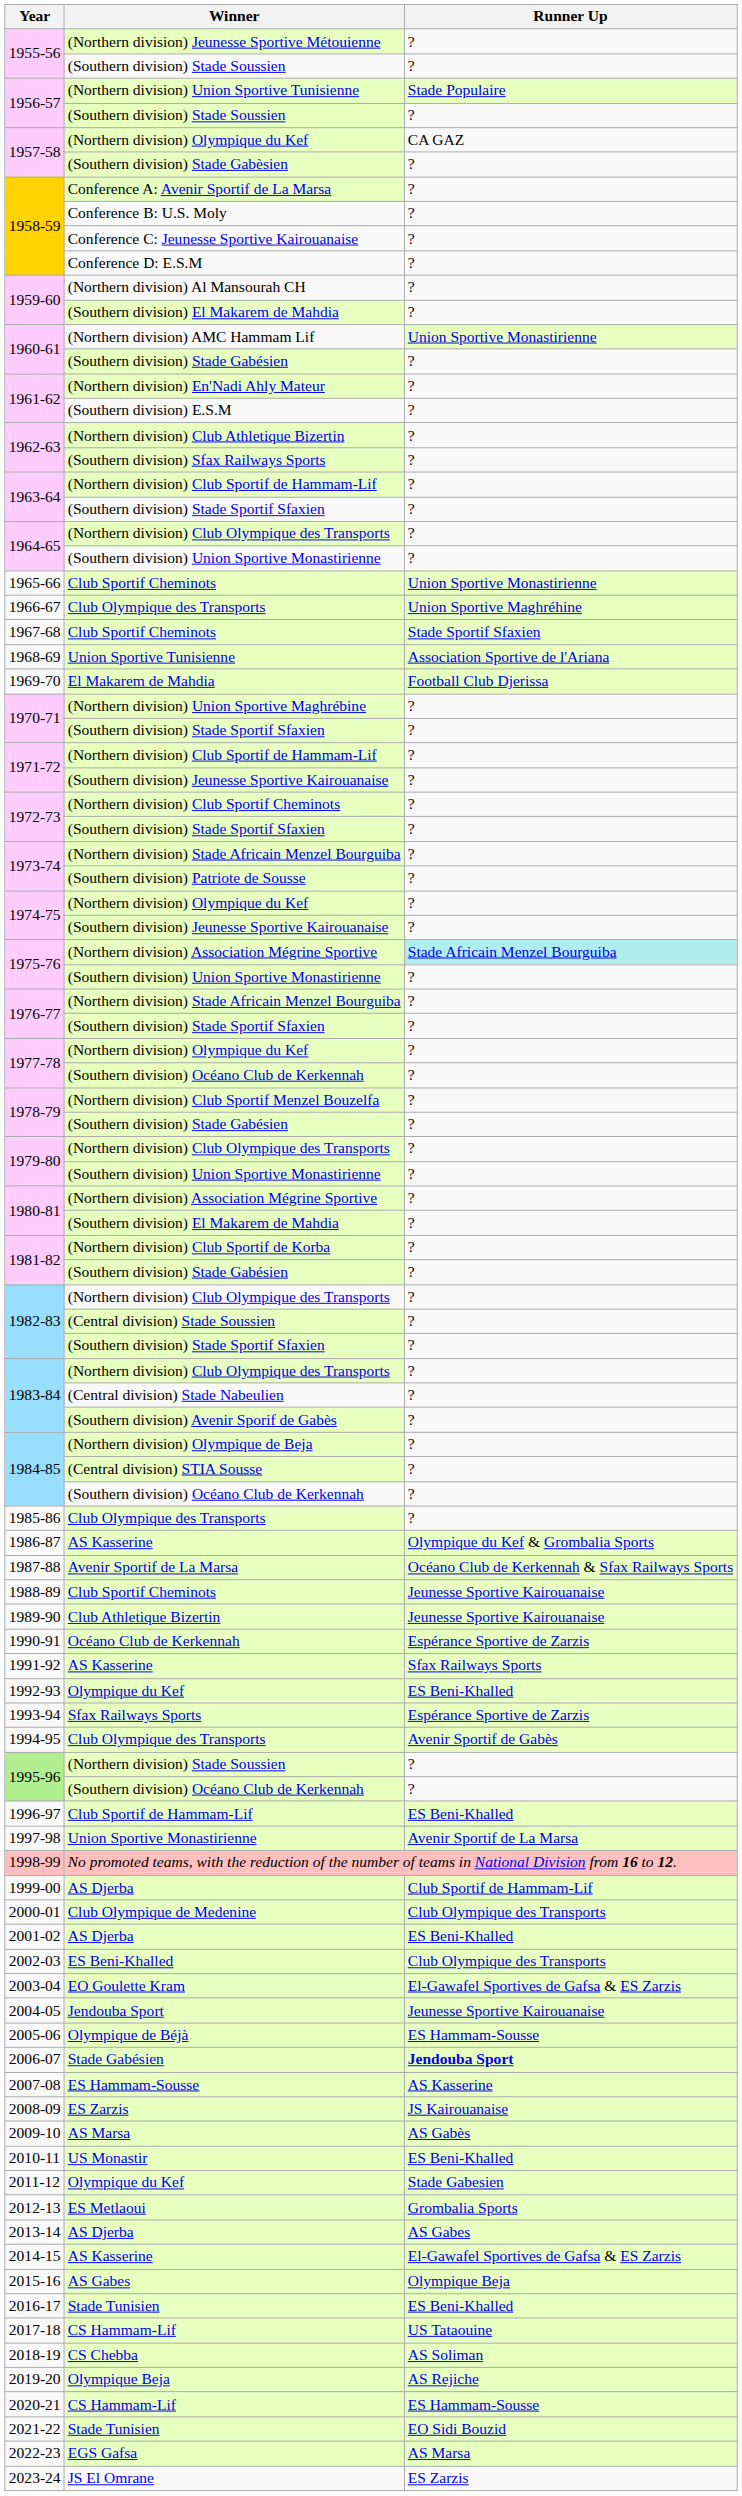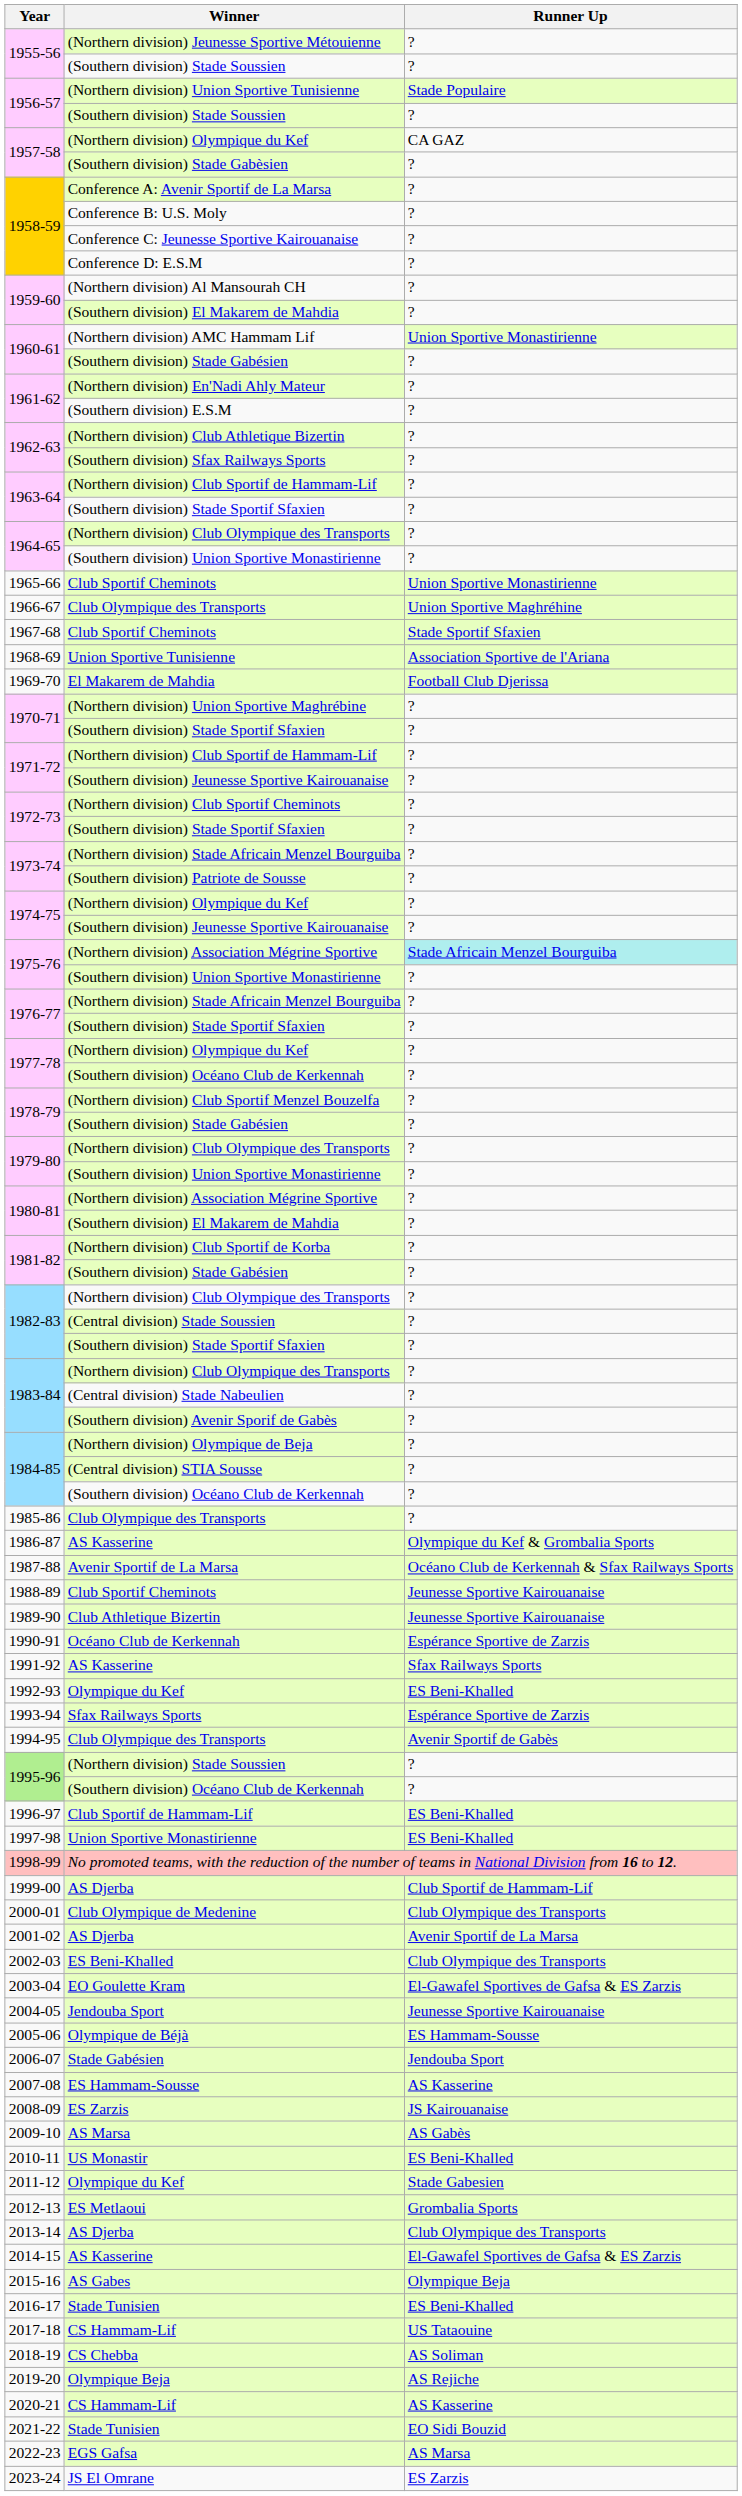 <table class="wikitable" style="margin:1em auto;">
 <tr>
 <th>Year</th>
 <th>Winner</th>
 <th>Runner Up</th>
 </tr>
 <tr>
 <td style="background:#FFCCFF;" rowspan=2>1955-56</td>
 <td style="background:#E7FFBF;">(Northern division) <a href='#'>Jeunesse Sportive Métouienne</a></td>
 <td>?</td>
 </tr>
 <tr>
 <td>(Southern division) <a href='#'>Stade Soussien</a></td>
 <td>?</td>
 </tr>
 <tr>
 <td style="background:#FFCCFF;" rowspan=2>1956-57</td>
 <td style="background:#E7FFBF;">(Northern division) <a href='#'>Union Sportive Tunisienne</a></td>
 <td style="background:#E7FFBF;"><a href='#'>Stade Populaire</a></td>
 </tr>
 <tr>
 <td style="background:#E7FFBF;">(Southern division) <a href='#'>Stade Soussien</a></td>
 <td>?</td>
 </tr>
 <tr>
 <td style="background:#FFCCFF;" rowspan=2>1957-58</td>
 <td style="background:#E7FFBF;">(Northern division) <a href='#'>Olympique du Kef</a></td>
 <td>CA GAZ</td>
 </tr>
 <tr>
 <td style="background:#E7FFBF;">(Southern division) <a href='#'>Stade Gabèsien</a></td>
 <td>?</td>
 </tr>
 <tr>
 <td style="background:#FFD200;" rowspan=4>1958-59</td>
 <td style="background:#E7FFBF;">Conference A: <a href='#'>Avenir Sportif de La Marsa</a></td>
 <td>?</td>
 </tr>
 <tr>
 <td>Conference B:  U.S. Moly</td>
 <td>?</td>
 </tr>
 <tr>
 <td>Conference C: <a href='#'>Jeunesse Sportive Kairouanaise</a></td>
 <td>?</td>
 </tr>
 <tr>
 <td>Conference D:   E.S.M</td>
 <td>?</td>
 </tr>
 <tr>
 <td style="background:#FFCCFF;" rowspan=2>1959-60</td>
 <td>(Northern division) Al Mansourah CH</td>
 <td>?</td>
 </tr>
 <tr>
 <td style="background:#E7FFBF;">(Southern division) <a href='#'>El Makarem de Mahdia</a></td>
 <td>?</td>
 </tr>
 <tr>
 <td style="background:#FFCCFF;" rowspan=2>1960-61</td>
 <td>(Northern division) AMC Hammam Lif</td>
 <td style="background:#E7FFBF;"><a href='#'>Union Sportive Monastirienne</a></td>
 </tr>
 <tr>
 <td style="background:#E7FFBF;">(Southern division) <a href='#'>Stade Gabésien</a></td>
 <td>?</td>
 </tr>
 <tr>
 <td style="background:#FFCCFF;" rowspan=2>1961-62</td>
 <td style="background:#E7FFBF;">(Northern division) <a href='#'>En'Nadi Ahly Mateur</a></td>
 <td>?</td>
 </tr>
 <tr>
 <td>(Southern division) E.S.M</td>
 <td>?</td>
 </tr>
 <tr>
 <td style="background:#FFCCFF;" rowspan=2>1962-63</td>
 <td style="background:#E7FFBF;">(Northern division) <a href='#'>Club Athletique Bizertin</a></td>
 <td>?</td>
 </tr>
 <tr>
 <td style="background:#E7FFBF;">(Southern division) <a href='#'>Sfax Railways Sports</a></td>
 <td>?</td>
 </tr>
 <tr>
 <td style="background:#FFCCFF;" rowspan=2>1963-64</td>
 <td style="background:#E7FFBF;">(Northern division) <a href='#'>Club Sportif de Hammam-Lif</a></td>
 <td>?</td>
 </tr>
 <tr>
 <td>(Southern division) <a href='#'>Stade Sportif Sfaxien</a></td>
 <td>?</td>
 </tr>
 <tr>
 <td style="background:#FFCCFF;" rowspan=2>1964-65</td>
 <td style="background:#E7FFBF;">(Northern division) <a href='#'>Club Olympique des Transports</a></td>
 <td>?</td>
 </tr>
 <tr>
 <td>(Southern division) <a href='#'>Union Sportive Monastirienne</a></td>
 <td>?</td>
 </tr>
 <tr>
 <td>1965-66</td>
 <td style="background:#E7FFBF;"><a href='#'>Club Sportif Cheminots</a></td>
 <td style="background:#E7FFBF;"><a href='#'>Union Sportive Monastirienne</a></td>
 </tr>
 <tr>
 <td>1966-67</td>
 <td style="background:#E7FFBF;"><a href='#'>Club Olympique des Transports</a></td>
 <td style="background:#E7FFBF;"><a href='#'>Union Sportive Maghréhine</a></td>
 </tr>
 <tr>
 <td>1967-68</td>
 <td style="background:#E7FFBF;"><a href='#'>Club Sportif Cheminots</a></td>
 <td style="background:#E7FFBF;"><a href='#'>Stade Sportif Sfaxien</a></td>
 </tr>
 <tr>
 <td>1968-69</td>
 <td style="background:#E7FFBF;"><a href='#'>Union Sportive Tunisienne</a></td>
 <td style="background:#E7FFBF;"><a href='#'>Association Sportive de l'Ariana</a></td>
 </tr>
 <tr>
 <td>1969-70</td>
 <td style="background:#E7FFBF;"><a href='#'>El Makarem de Mahdia</a></td>
 <td style="background:#E7FFBF;"><a href='#'>Football Club Djerissa</a></td>
 </tr>
 <tr>
 <td style="background:#FFCCFF;" rowspan=2>1970-71</td>
 <td style="background:#E7FFBF;">(Northern division) <a href='#'>Union Sportive Maghrébine</a></td>
 <td>?</td>
 </tr>
 <tr>
 <td style="background:#E7FFBF;">(Southern division) <a href='#'>Stade Sportif Sfaxien</a></td>
 <td>?</td>
 </tr>
 <tr>
 <td style="background:#FFCCFF;" rowspan=2>1971-72</td>
 <td style="background:#E7FFBF;">(Northern division) <a href='#'>Club Sportif de Hammam-Lif</a></td>
 <td>?</td>
 </tr>
 <tr>
 <td style="background:#E7FFBF;">(Southern division) <a href='#'>Jeunesse Sportive Kairouanaise</a></td>
 <td>?</td>
 </tr>
 <tr>
 <td style="background:#FFCCFF;" rowspan=2>1972-73</td>
 <td style="background:#E7FFBF;">(Northern division) <a href='#'>Club Sportif Cheminots</a></td>
 <td>?</td>
 </tr>
 <tr>
 <td style="background:#E7FFBF;">(Southern division) <a href='#'>Stade Sportif Sfaxien</a></td>
 <td>?</td>
 </tr>
 <tr>
 <td style="background:#FFCCFF;" rowspan=2>1973-74</td>
 <td style="background:#E7FFBF;">(Northern division) <a href='#'>Stade Africain Menzel Bourguiba</a></td>
 <td>?</td>
 </tr>
 <tr>
 <td style="background:#E7FFBF;">(Southern division) <a href='#'>Patriote de Sousse</a></td>
 <td>?</td>
 </tr>
 <tr>
 <td style="background:#FFCCFF;" rowspan=2>1974-75</td>
 <td style="background:#E7FFBF;">(Northern division) <a href='#'>Olympique du Kef</a></td>
 <td>?</td>
 </tr>
 <tr>
 <td style="background:#E7FFBF;">(Southern division) <a href='#'>Jeunesse Sportive Kairouanaise</a></td>
 <td>?</td>
 </tr>
 <tr>
 <td style="background:#FFCCFF;" rowspan=2>1975-76</td>
 <td style="background:#E7FFBF;">(Northern division) <a href='#'>Association Mégrine Sportive</a></td>
 <td style="background: paleturquoise;"><a href='#'>Stade Africain Menzel Bourguiba</a></td>
 </tr>
 <tr>
 <td style="background:#E7FFBF;">(Southern division) <a href='#'>Union Sportive Monastirienne</a></td>
 <td>?</td>
 </tr>
 <tr>
 <td style="background:#FFCCFF;" rowspan=2>1976-77</td>
 <td style="background:#E7FFBF;">(Northern division) <a href='#'>Stade Africain Menzel Bourguiba</a></td>
 <td>?</td>
 </tr>
 <tr>
 <td style="background:#E7FFBF;">(Southern division) <a href='#'>Stade Sportif Sfaxien</a></td>
 <td>?</td>
 </tr>
 <tr>
 <td style="background:#FFCCFF;" rowspan=2>1977-78</td>
 <td style="background:#E7FFBF;">(Northern division) <a href='#'>Olympique du Kef</a></td>
 <td>?</td>
 </tr>
 <tr>
 <td style="background:#E7FFBF;">(Southern division) <a href='#'>Océano Club de Kerkennah</a></td>
 <td>?</td>
 </tr>
 <tr>
 <td style="background:#FFCCFF;" rowspan=2>1978-79</td>
 <td style="background:#E7FFBF;">(Northern division) <a href='#'>Club Sportif Menzel Bouzelfa</a></td>
 <td>?</td>
 </tr>
 <tr>
 <td style="background:#E7FFBF;">(Southern division) <a href='#'>Stade Gabésien</a></td>
 <td>?</td>
 </tr>
 <tr>
 <td style="background:#FFCCFF;" rowspan=2>1979-80</td>
 <td style="background:#E7FFBF;">(Northern division) <a href='#'>Club Olympique des Transports</a></td>
 <td>?</td>
 </tr>
 <tr>
 <td style="background:#E7FFBF;">(Southern division) <a href='#'>Union Sportive Monastirienne</a></td>
 <td>?</td>
 </tr>
 <tr>
 <td style="background:#FFCCFF;" rowspan=2>1980-81</td>
 <td style="background:#E7FFBF;">(Northern division) <a href='#'>Association Mégrine Sportive</a></td>
 <td>?</td>
 </tr>
 <tr>
 <td style="background:#E7FFBF;">(Southern division) <a href='#'>El Makarem de Mahdia</a></td>
 <td>?</td>
 </tr>
 <tr>
 <td style="background:#FFCCFF;" rowspan=2>1981-82</td>
 <td style="background:#E7FFBF;">(Northern division) <a href='#'>Club Sportif de Korba</a></td>
 <td>?</td>
 </tr>
 <tr>
 <td style="background:#E7FFBF;">(Southern division) <a href='#'>Stade Gabésien</a></td>
 <td>?</td>
 </tr>
 <tr>
 <td style="background:#97deff;" rowspan=3>1982-83</td>
 <td>(Northern division) <a href='#'>Club Olympique des Transports</a></td>
 <td>?</td>
 </tr>
 <tr>
 <td style="background:#E7FFBF;">(Central division) <a href='#'>Stade Soussien</a></td>
 <td>?</td>
 </tr>
 <tr>
 <td style="background:#E7FFBF;">(Southern division) <a href='#'>Stade Sportif Sfaxien</a></td>
 <td>?</td>
 </tr>
 <tr>
 <td style="background:#97deff;" rowspan=3>1983-84</td>
 <td style="background:#E7FFBF;">(Northern division) <a href='#'>Club Olympique des Transports</a></td>
 <td>?</td>
 </tr>
 <tr>
 <td>(Central division) <a href='#'>Stade Nabeulien</a></td>
 <td>?</td>
 </tr>
 <tr>
 <td style="background:#E7FFBF;">(Southern division) <a href='#'>Avenir Sporif de Gabès</a></td>
 <td>?</td>
 </tr>
 <tr>
 <td style="background:#97deff;" rowspan=3>1984-85</td>
 <td style="background:#E7FFBF;">(Northern division) <a href='#'>Olympique de Beja</a></td>
 <td>?</td>
 </tr>
 <tr>
 <td style="background:#E7FFBF;">(Central division) <a href='#'>STIA Sousse</a></td>
 <td>?</td>
 </tr>
 <tr>
 <td>(Southern division) <a href='#'>Océano Club de Kerkennah</a></td>
 <td>?</td>
 </tr>
 <tr>
 <td>1985-86</td>
 <td style="background:#E7FFBF;"><a href='#'>Club Olympique des Transports</a></td>
 <td>?</td>
 </tr>
 <tr>
 <td>1986-87</td>
 <td style="background:#E7FFBF;"><a href='#'>AS Kasserine</a></td>
 <td style="background:#E7FFBF;"><a href='#'>Olympique du Kef</a> & <a href='#'>Grombalia Sports</a></td>
 </tr>
 <tr>
 <td>1987-88</td>
 <td style="background:#E7FFBF;"><a href='#'>Avenir Sportif de La Marsa</a></td>
 <td style="background:#E7FFBF;"><a href='#'>Océano Club de Kerkennah</a> & <a href='#'>Sfax Railways Sports</a></td>
 </tr>
 <tr>
 <td>1988-89</td>
 <td style="background:#E7FFBF;"><a href='#'>Club Sportif Cheminots</a></td>
 <td style="background:#E7FFBF;"><a href='#'>Jeunesse Sportive Kairouanaise</a></td>
 </tr>
 <tr>
 <td>1989-90</td>
 <td style="background:#E7FFBF;"><a href='#'>Club Athletique Bizertin</a></td>
 <td style="background:#E7FFBF;"><a href='#'>Jeunesse Sportive Kairouanaise</a></td>
 </tr>
 <tr>
 <td>1990-91</td>
 <td style="background:#E7FFBF;"><a href='#'>Océano Club de Kerkennah</a></td>
 <td style="background:#E7FFBF;"><a href='#'>Espérance Sportive de Zarzis</a></td>
 </tr>
 <tr>
 <td>1991-92</td>
 <td style="background:#E7FFBF;"><a href='#'>AS Kasserine</a></td>
 <td style="background:#E7FFBF;"><a href='#'>Sfax Railways Sports</a></td>
 </tr>
 <tr>
 <td>1992-93</td>
 <td style="background:#E7FFBF;"><a href='#'>Olympique du Kef</a></td>
 <td style="background:#E7FFBF;"><a href='#'>ES Beni-Khalled</a></td>
 </tr>
 <tr>
 <td>1993-94</td>
 <td style="background:#E7FFBF;"><a href='#'>Sfax Railways Sports</a></td>
 <td style="background:#E7FFBF;"><a href='#'>Espérance Sportive de Zarzis</a></td>
 </tr>
 <tr>
 <td>1994-95</td>
 <td style="background:#E7FFBF;"><a href='#'>Club Olympique des Transports</a></td>
 <td style="background:#E7FFBF;"><a href='#'>Avenir Sportif de Gabès</a></td>
 </tr>
 <tr>
 <td style="background:#B0EE90;" rowspan=2>1995-96</td>
 <td style="background:#E7FFBF;">(Northern division) <a href='#'>Stade Soussien</a></td>
 <td>?</td>
 </tr>
 <tr>
 <td style="background:#E7FFBF;">(Southern division) <a href='#'>Océano Club de Kerkennah</a></td>
 <td>?</td>
 </tr>
 <tr>
 <td>1996-97</td>
 <td style="background:#E7FFBF;"><a href='#'>Club Sportif de Hammam-Lif</a></td>
 <td style="background:#E7FFBF;"><a href='#'>ES Beni-Khalled</a></td>
 </tr>
 <tr>
 <td>1997-98</td>
 <td style="background:#E7FFBF;"><a href='#'>Union Sportive Monastirienne</a></td>
-<td style="background:#E7FFBF;"><a href='#'>Avenir Sportif de La Marsa</a></td>
+<td style="background:#E7FFBF;"><a href='#'>ES Beni-Khalled</a></td>
 </tr>
 <tr style="background:#FFBFBF;">
 <td>1998-99</td>
 <td colspan=2><em> No promoted teams, with the reduction of the number of teams in <a href='#'>National Division</a> from <strong>16</strong> to <strong>12</strong>.  </em></td>
 </tr>
 <tr>
 <td>1999-00</td>
 <td style="background:#E7FFBF;"><a href='#'>AS Djerba</a></td>
 <td style="background:#E7FFBF;"><a href='#'>Club Sportif de Hammam-Lif</a></td>
 </tr>
 <tr>
 <td>2000-01</td>
 <td style="background:#E7FFBF;"><a href='#'>Club Olympique de Medenine</a></td>
 <td style="background:#E7FFBF;"><a href='#'>Club Olympique des Transports</a></td>
 </tr>
 <tr>
 <td>2001-02</td>
 <td style="background:#E7FFBF;"><a href='#'>AS Djerba</a></td>
-<td style="background:#E7FFBF;"><a href='#'>ES Beni-Khalled</a></td>
+<td style="background:#E7FFBF;"><a href='#'>Avenir Sportif de La Marsa</a></td>
 </tr>
 <tr>
 <td>2002-03</td>
 <td style="background:#E7FFBF;"><a href='#'>ES Beni-Khalled</a></td>
 <td style="background:#E7FFBF;"><a href='#'>Club Olympique des Transports</a></td>
 </tr>
 <tr>
 <td>2003-04</td>
 <td style="background:#E7FFBF;"><a href='#'>EO Goulette Kram</a></td>
 <td style="background:#E7FFBF;"><a href='#'>El-Gawafel Sportives de Gafsa</a> & <a href='#'>ES Zarzis</a></td>
 </tr>
 <tr>
 <td>2004-05</td>
 <td style="background:#E7FFBF;"><a href='#'>Jendouba Sport</a></td>
 <td style="background:#E7FFBF;"><a href='#'>Jeunesse Sportive Kairouanaise</a></td>
 </tr>
 <tr>
 <td>2005-06</td>
 <td style="background:#E7FFBF;"><a href='#'>Olympique de Béjà</a></td>
 <td style="background:#E7FFBF;"><a href='#'>ES Hammam-Sousse</a></td>
 </tr>
 <tr>
 <td>2006-07</td>
 <td style="background:#E7FFBF;"><a href='#'>Stade Gabésien</a></td>
-<td style="background:#E7FFBF;"><strong><a href='#'>Jendouba Sport</a></strong></td>
+<td style="background:#E7FFBF;"><a href='#'>Jendouba Sport</a></td>
 </tr>
 <tr>
 <td>2007-08</td>
 <td style="background:#E7FFBF;"><a href='#'>ES Hammam-Sousse</a></td>
 <td style="background:#E7FFBF;"><a href='#'>AS Kasserine</a></td>
 </tr>
 <tr>
 <td>2008-09</td>
 <td style="background:#E7FFBF;"><a href='#'>ES Zarzis</a></td>
 <td style="background:#E7FFBF;"><a href='#'>JS Kairouanaise</a></td>
 </tr>
 <tr>
 <td>2009-10</td>
 <td style="background:#E7FFBF;"><a href='#'>AS Marsa</a></td>
 <td style="background:#E7FFBF;"><a href='#'>AS Gabès</a></td>
 </tr>
 <tr>
 <td>2010-11</td>
 <td style="background:#E7FFBF;"><a href='#'>US Monastir</a></td>
 <td style="background:#E7FFBF;"><a href='#'>ES Beni-Khalled</a></td>
 </tr>
 <tr>
 <td>2011-12</td>
 <td style="background:#E7FFBF;"><a href='#'>Olympique du Kef</a></td>
 <td style="background:#E7FFBF;"><a href='#'>Stade Gabesien</a></td>
 </tr>
 <tr>
 <td>2012-13</td>
 <td style="background:#E7FFBF;"><a href='#'>ES Metlaoui</a></td>
 <td style="background:#E7FFBF;"><a href='#'>Grombalia Sports</a></td>
 </tr>
 <tr>
 <td>2013-14</td>
 <td style="background:#E7FFBF;"><a href='#'>AS Djerba</a></td>
-<td style="background:#E7FFBF;"><a href='#'>AS Gabes</a></td>
+<td style="background:#E7FFBF;"><a href='#'>Club Olympique des Transports</a></td>
 </tr>
 <tr>
 <td>2014-15</td>
 <td style="background:#E7FFBF;"><a href='#'>AS Kasserine</a></td>
 <td style="background:#E7FFBF;"><a href='#'>El-Gawafel Sportives de Gafsa</a> & <a href='#'>ES Zarzis</a></td>
 </tr>
 <tr>
 <td>2015-16</td>
 <td style="background:#E7FFBF;"><a href='#'>AS Gabes</a></td>
 <td style="background:#E7FFBF;"><a href='#'>Olympique Beja</a></td>
 </tr>
 <tr>
 <td>2016-17</td>
 <td style="background:#E7FFBF;"><a href='#'>Stade Tunisien</a></td>
 <td style="background:#E7FFBF;"><a href='#'>ES Beni-Khalled</a></td>
 </tr>
 <tr>
 <td>2017-18</td>
 <td style="background:#E7FFBF;"><a href='#'>CS Hammam-Lif</a></td>
 <td style="background:#E7FFBF;"><a href='#'>US Tataouine</a></td>
 </tr>
 <tr>
 <td>2018-19</td>
 <td style="background:#E7FFBF;"><a href='#'>CS Chebba</a></td>
 <td style="background:#E7FFBF;"><a href='#'>AS Soliman</a></td>
 </tr>
 <tr>
 <td>2019-20</td>
 <td style="background:#E7FFBF;"><a href='#'>Olympique Beja</a></td>
 <td style="background:#E7FFBF;"><a href='#'>AS Rejiche</a></td>
 </tr>
 <tr>
 <td>2020-21</td>
 <td style="background:#E7FFBF;"><a href='#'>CS Hammam-Lif</a></td>
-<td style="background:#E7FFBF;"><a href='#'>ES Hammam-Sousse</a></td>
+<td style="background:#E7FFBF;"><a href='#'>AS Kasserine</a></td>
 </tr>
 <tr>
 <td>2021-22</td>
 <td style="background:#E7FFBF;"><a href='#'>Stade Tunisien</a></td>
 <td style="background:#E7FFBF;"><a href='#'>EO Sidi Bouzid</a></td>
 </tr>
 <tr>
 <td>2022-23</td>
 <td style="background:#E7FFBF;"><a href='#'>EGS Gafsa</a></td>
 <td style="background:#E7FFBF;"><a href='#'>AS Marsa</a></td>
 </tr>
 <tr>
 <td>2023-24</td>
 <td><a href='#'>JS El Omrane</a></td>
 <td><a href='#'>ES Zarzis</a></td>
 </tr>
 </table>
